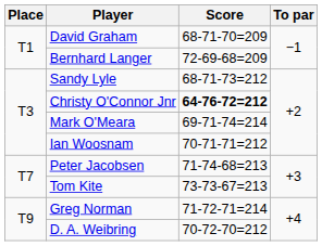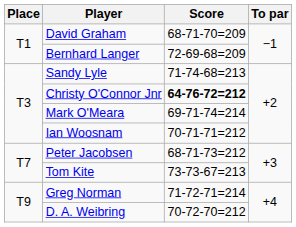 <table class="wikitable">
 <tr>
 <th>Place</th>
 <th>Player</th>
 <th>Score</th>
 <th>To par</th>
 </tr>
 <tr>
 <td rowspan="2" align=center>T1</td>
 <td> <a href='#'>David Graham</a></td>
 <td align=center>68-71-70=209</td>
 <td rowspan="2" align=center>−1</td>
 </tr>
 <tr>
 <td> <a href='#'>Bernhard Langer</a></td>
 <td align=center>72-69-68=209</td>
 </tr>
 <tr>
 <td rowspan="4" align=center>T3</td>
 <td> <a href='#'>Sandy Lyle</a></td>
-<td align=center>68-71-73=212</td>
+<td align=center>71-74-68=213</td>
 <td rowspan="4" align=center>+2</td>
 </tr>
 <tr>
 <td> <a href='#'>Christy O'Connor Jnr</a></td>
 <td align=center><strong>64-76-72=212</strong></td>
 </tr>
 <tr>
 <td> <a href='#'>Mark O'Meara</a></td>
 <td align=center>69-71-74=214</td>
 </tr>
 <tr>
 <td> <a href='#'>Ian Woosnam</a></td>
 <td align=center>70-71-71=212</td>
 </tr>
 <tr>
 <td rowspan="2" align=center>T7</td>
 <td> <a href='#'>Peter Jacobsen</a></td>
-<td align=center>71-74-68=213</td>
+<td align=center>68-71-73=212</td>
 <td rowspan="2" align=center>+3</td>
 </tr>
 <tr>
 <td> <a href='#'>Tom Kite</a></td>
 <td align=center>73-73-67=213</td>
 </tr>
 <tr>
 <td rowspan="2" align=center>T9</td>
 <td> <a href='#'>Greg Norman</a></td>
 <td align=center>71-72-71=214</td>
 <td rowspan="2" align=center>+4</td>
 </tr>
 <tr>
 <td> <a href='#'>D. A. Weibring</a></td>
 <td align=center>70-72-70=212</td>
 </tr>
 </table>
